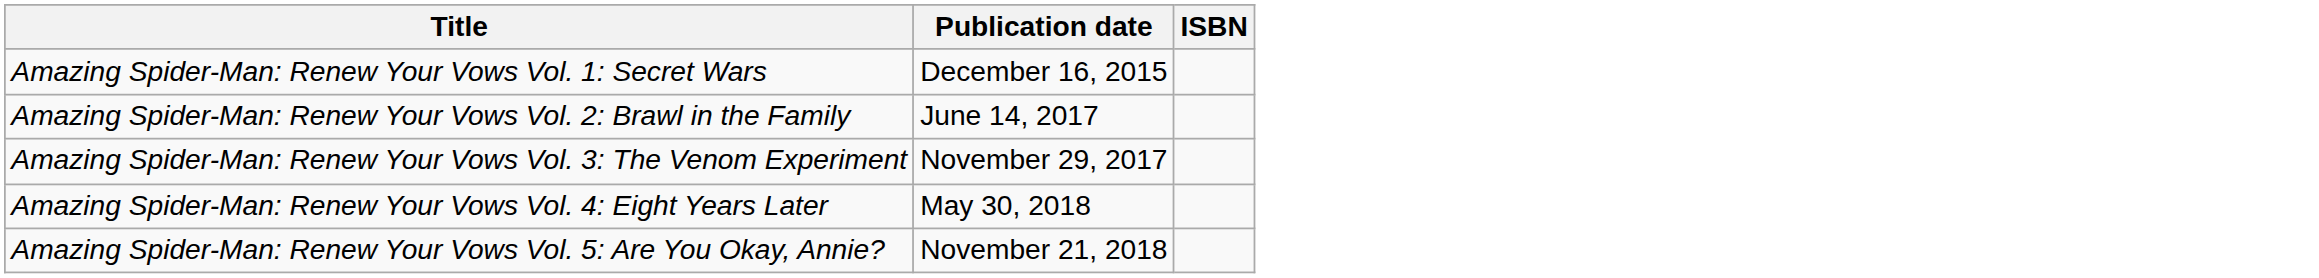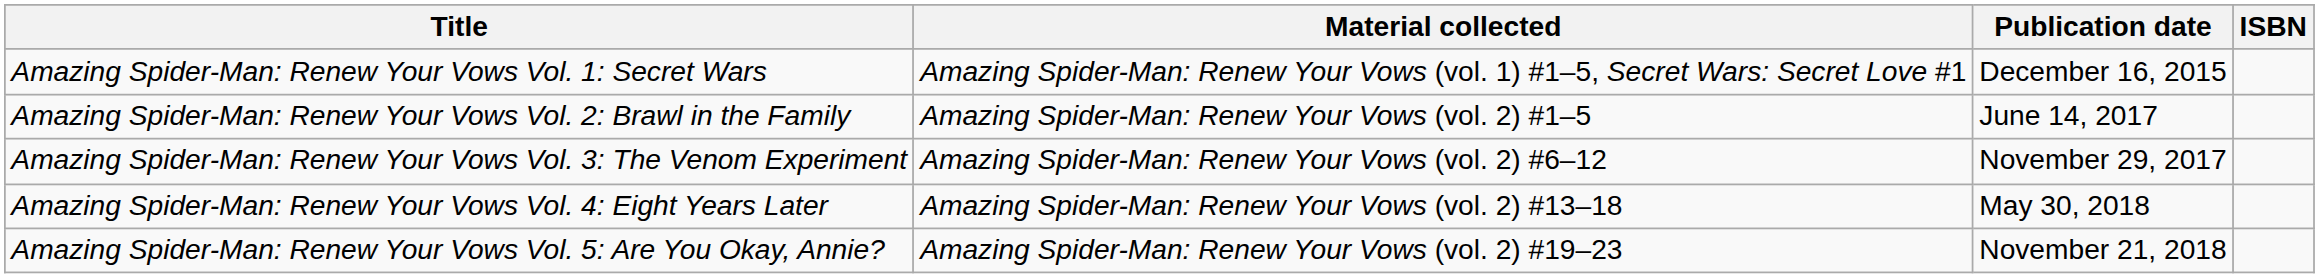 <table class="wikitable">
 <tr>
 <th scope="col">Title</th>
+<th scope="col">Material collected</th>
 <th scope="col">Publication date</th>
 <th scope="col">ISBN</th>
 </tr>
 <tr>
 <td><em>Amazing Spider-Man: Renew Your Vows Vol. 1: Secret Wars</em></td>
+<td><em>Amazing Spider-Man: Renew Your Vows</em> (vol. 1) #1–5, <em>Secret Wars: Secret Love</em> #1</td>
 <td>December 16, 2015</td>
 <td></td>
 </tr>
 <tr>
 <td><em>Amazing Spider-Man: Renew Your Vows Vol. 2: Brawl in the Family</em></td>
+<td><em>Amazing Spider-Man: Renew Your Vows</em> (vol. 2) #1–5</td>
 <td>June 14, 2017</td>
 <td></td>
 </tr>
 <tr>
 <td><em>Amazing Spider-Man: Renew Your Vows Vol. 3: The Venom Experiment</em></td>
+<td><em>Amazing Spider-Man: Renew Your Vows</em> (vol. 2) #6–12</td>
 <td>November 29, 2017</td>
 <td></td>
 </tr>
 <tr>
 <td><em>Amazing Spider-Man: Renew Your Vows Vol. 4: Eight Years Later</em></td>
+<td><em>Amazing Spider-Man: Renew Your Vows</em> (vol. 2) #13–18</td>
 <td>May 30, 2018</td>
 <td></td>
 </tr>
 <tr>
 <td><em>Amazing Spider-Man: Renew Your Vows Vol. 5: Are You Okay, Annie?</em></td>
+<td><em>Amazing Spider-Man: Renew Your Vows</em> (vol. 2) #19–23</td>
 <td>November 21, 2018</td>
 <td></td>
 </tr>
 </table>
